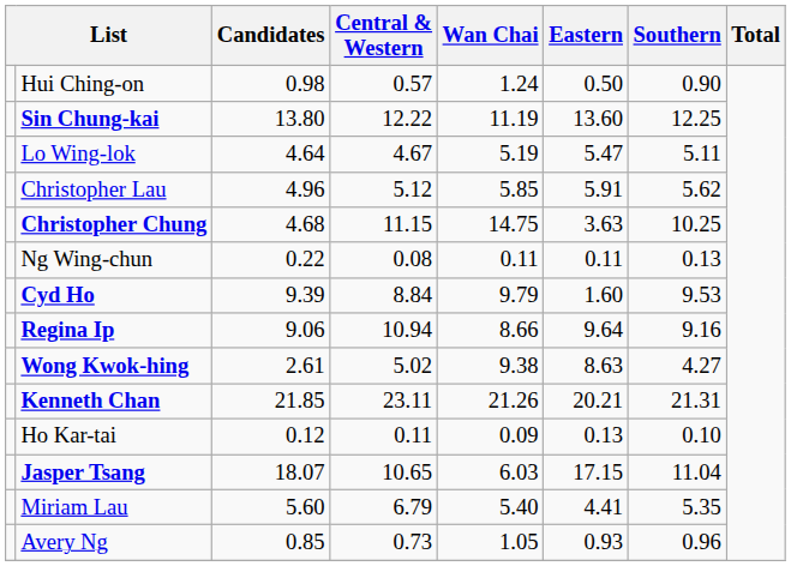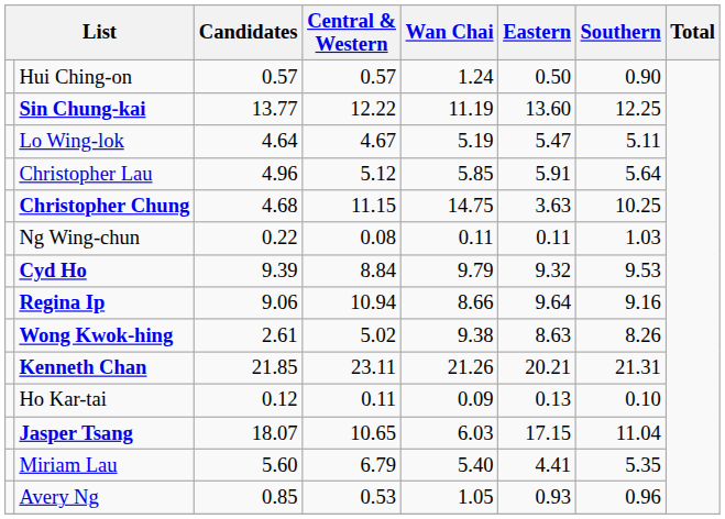 <table class="wikitable sortable" style="text-align: right;">
 <tr>
 <th colspan="2" rowspan="1" align="center">List</th>
 <th align="center">Candidates</th>
 <th align="center"><a href='#'>Central &<br>Western</a></th>
 <th align="center"><a href='#'>Wan Chai</a></th>
 <th align="center"><a href='#'>Eastern</a></th>
 <th align="center"><a href='#'>Southern</a></th>
 <th align="center">Total</th>
 </tr>
 <tr>
 <td></td>
 <td align="left">Hui Ching-on</td>
-<td>0.98</td>
+<td>0.57</td>
 <td>0.57</td>
 <td>1.24</td>
 <td>0.50</td>
 <td>0.90</td>
 </tr>
 <tr>
 <td></td>
 <td align="left"><strong><a href='#'>Sin Chung-kai</a></strong></td>
-<td>13.80</td>
+<td>13.77</td>
 <td>12.22</td>
 <td>11.19</td>
 <td>13.60</td>
 <td>12.25</td>
 </tr>
 <tr>
 <td></td>
 <td align="left"><a href='#'>Lo Wing-lok</a></td>
 <td>4.64</td>
 <td>4.67</td>
 <td>5.19</td>
 <td>5.47</td>
 <td>5.11</td>
 </tr>
 <tr>
 <td></td>
 <td align="left"><a href='#'>Christopher Lau</a></td>
 <td>4.96</td>
 <td>5.12</td>
 <td>5.85</td>
 <td>5.91</td>
-<td>5.62</td>
+<td>5.64</td>
 </tr>
 <tr>
 <td></td>
 <td align="left"><strong><a href='#'>Christopher Chung</a></strong></td>
 <td>4.68</td>
 <td>11.15</td>
 <td>14.75</td>
 <td>3.63</td>
 <td>10.25</td>
 </tr>
 <tr>
 <td></td>
 <td align="left">Ng Wing-chun</td>
 <td>0.22</td>
 <td>0.08</td>
 <td>0.11</td>
 <td>0.11</td>
-<td>0.13</td>
+<td>1.03</td>
 </tr>
 <tr>
 <td></td>
 <td align="left"><strong><a href='#'>Cyd Ho</a></strong></td>
 <td>9.39</td>
 <td>8.84</td>
 <td>9.79</td>
-<td>1.60</td>
+<td>9.32</td>
 <td>9.53</td>
 </tr>
 <tr>
 <td></td>
 <td align="left"><strong><a href='#'>Regina Ip</a></strong></td>
 <td>9.06</td>
 <td>10.94</td>
 <td>8.66</td>
 <td>9.64</td>
 <td>9.16</td>
 </tr>
 <tr>
 <td></td>
 <td align="left"><strong><a href='#'>Wong Kwok-hing</a></strong></td>
 <td>2.61</td>
 <td>5.02</td>
 <td>9.38</td>
 <td>8.63</td>
-<td>4.27</td>
+<td>8.26</td>
 </tr>
 <tr>
 <td></td>
 <td align="left"><strong><a href='#'>Kenneth Chan</a></strong></td>
 <td>21.85</td>
 <td>23.11</td>
 <td>21.26</td>
 <td>20.21</td>
 <td>21.31</td>
 </tr>
 <tr>
 <td></td>
 <td align="left">Ho Kar-tai</td>
 <td>0.12</td>
 <td>0.11</td>
 <td>0.09</td>
 <td>0.13</td>
 <td>0.10</td>
 </tr>
 <tr>
 <td></td>
 <td align="left"><strong><a href='#'>Jasper Tsang</a></strong></td>
 <td>18.07</td>
 <td>10.65</td>
 <td>6.03</td>
 <td>17.15</td>
 <td>11.04</td>
 </tr>
 <tr>
 <td></td>
 <td align="left"><a href='#'>Miriam Lau</a></td>
 <td>5.60</td>
 <td>6.79</td>
 <td>5.40</td>
 <td>4.41</td>
 <td>5.35</td>
 </tr>
 <tr>
 <td></td>
 <td align="left"><a href='#'>Avery Ng</a></td>
 <td>0.85</td>
-<td>0.73</td>
+<td>0.53</td>
 <td>1.05</td>
 <td>0.93</td>
 <td>0.96</td>
 </tr>
 <tr>
 </tr>
 </table>
